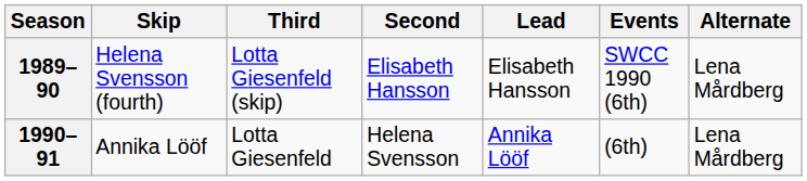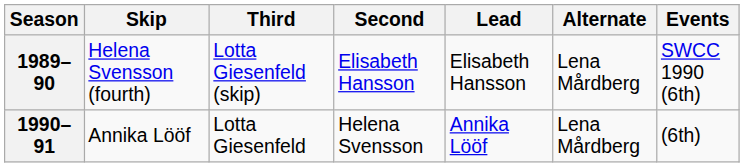 <table class="wikitable">
 <tr>
 <th scope="col">Season</th>
 <th scope="col">Skip</th>
 <th scope="col">Third</th>
 <th scope="col">Second</th>
 <th scope="col">Lead</th>
+<th scope="col">Alternate</th>
 <th scope="col">Events</th>
-<th scope="col">Alternate</th>
 </tr>
 <tr>
 <th scope="row">1989–90</th>
 <td><a href='#'>Helena Svensson</a> (fourth)</td>
 <td><a href='#'>Lotta Giesenfeld</a> (skip)</td>
 <td><a href='#'>Elisabeth Hansson</a></td>
 <td>Elisabeth Hansson</td>
+<td>Lena Mårdberg</td>
 <td><a href='#'>SWCC</a> 1990 <br> (6th)</td>
-<td>Lena Mårdberg</td>
 </tr>
 <tr>
 <th scope="row">1990–91</th>
 <td>Annika Lööf</td>
 <td>Lotta Giesenfeld</td>
 <td>Helena Svensson</td>
 <td><a href='#'>Annika Lööf</a></td>
+<td>Lena Mårdberg</td>
 <td> (6th)</td>
-<td>Lena Mårdberg</td>
 </tr>
 </table>
